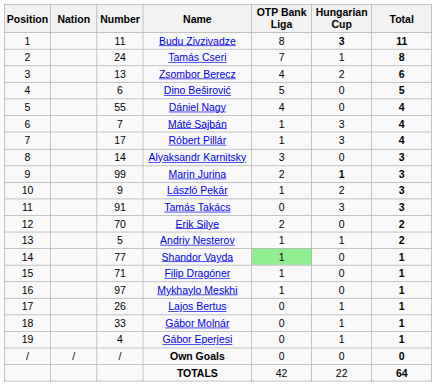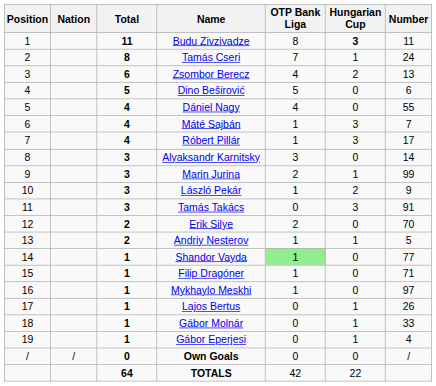 <table class="wikitable" style="font-size: 95%; text-align: center;">
 <tr>
 <th width=60>Position</th>
 <th width=60>Nation</th>
-<th width=60>Number</th>
+<th width=80>Total</th>
 <th width=150>Name</th>
 <th width=80>OTP Bank Liga</th>
 <th width=80>Hungarian Cup</th>
-<th width=80>Total</th>
+<th width=60>Number</th>
 </tr>
 <tr>
 <td>1</td>
 <td></td>
-<td>11</td>
+<td><strong>11</strong></td>
 <td><a href='#'>Budu Zivzivadze</a></td>
 <td>8</td>
 <td><strong>3</strong></td>
-<td><strong>11</strong></td>
+<td>11</td>
 </tr>
 <tr>
 <td>2</td>
 <td></td>
-<td>24</td>
+<td><strong>8</strong></td>
 <td><a href='#'>Tamás Cseri</a></td>
 <td>7</td>
 <td>1</td>
-<td><strong>8</strong></td>
+<td>24</td>
 </tr>
 <tr>
 <td>3</td>
 <td></td>
-<td>13</td>
+<td><strong>6</strong></td>
 <td><a href='#'>Zsombor Berecz</a></td>
 <td>4</td>
 <td>2</td>
-<td><strong>6</strong></td>
+<td>13</td>
 </tr>
 <tr>
 <td>4</td>
 <td></td>
-<td>6</td>
+<td><strong>5</strong></td>
 <td><a href='#'>Dino Beširović</a></td>
 <td>5</td>
 <td>0</td>
-<td><strong>5</strong></td>
+<td>6</td>
 </tr>
 <tr>
 <td>5</td>
 <td></td>
-<td>55</td>
+<td><strong>4</strong></td>
 <td><a href='#'>Dániel Nagy</a></td>
 <td>4</td>
 <td>0</td>
-<td><strong>4</strong></td>
+<td>55</td>
 </tr>
 <tr>
 <td>6</td>
 <td></td>
-<td>7</td>
+<td><strong>4</strong></td>
 <td><a href='#'>Máté Sajbán</a></td>
 <td>1</td>
 <td>3</td>
-<td><strong>4</strong></td>
+<td>7</td>
 </tr>
 <tr>
 <td>7</td>
 <td></td>
-<td>17</td>
+<td><strong>4</strong></td>
 <td><a href='#'>Róbert Pillár</a></td>
 <td>1</td>
 <td>3</td>
-<td><strong>4</strong></td>
+<td>17</td>
 </tr>
 <tr>
 <td>8</td>
 <td></td>
-<td>14</td>
+<td><strong>3</strong></td>
 <td><a href='#'>Alyaksandr Karnitsky</a></td>
 <td>3</td>
 <td>0</td>
-<td><strong>3</strong></td>
+<td>14</td>
 </tr>
 <tr>
 <td>9</td>
 <td></td>
-<td>99</td>
+<td><strong>3</strong></td>
 <td><a href='#'>Marin Jurina</a></td>
 <td>2</td>
-<td><strong>1</strong></td>
-<td><strong>3</strong></td>
+<td>1</td>
+<td>99</td>
 </tr>
 <tr>
 <td>10</td>
 <td></td>
-<td>9</td>
+<td><strong>3</strong></td>
 <td><a href='#'>László Pekár</a></td>
 <td>1</td>
 <td>2</td>
-<td><strong>3</strong></td>
+<td>9</td>
 </tr>
 <tr>
 <td>11</td>
 <td></td>
-<td>91</td>
+<td><strong>3</strong></td>
 <td><a href='#'>Tamás Takács</a></td>
 <td>0</td>
 <td>3</td>
-<td><strong>3</strong></td>
+<td>91</td>
 </tr>
 <tr>
 <td>12</td>
 <td></td>
-<td>70</td>
+<td><strong>2</strong></td>
 <td><a href='#'>Erik Silye</a></td>
 <td>2</td>
 <td>0</td>
-<td><strong>2</strong></td>
+<td>70</td>
 </tr>
 <tr>
 <td>13</td>
 <td></td>
-<td>5</td>
+<td><strong>2</strong></td>
 <td><a href='#'>Andriy Nesterov</a></td>
 <td>1</td>
 <td>1</td>
-<td><strong>2</strong></td>
+<td>5</td>
 </tr>
 <tr>
 <td>14</td>
 <td></td>
-<td>77</td>
+<td><strong>1</strong></td>
 <td><a href='#'>Shandor Vayda</a></td>
 <td style="background: lightgreen;">1</td>
 <td>0</td>
-<td><strong>1</strong></td>
+<td>77</td>
 </tr>
 <tr>
 <td>15</td>
 <td></td>
-<td>71</td>
+<td><strong>1</strong></td>
 <td><a href='#'>Filip Dragóner</a></td>
 <td>1</td>
 <td>0</td>
-<td><strong>1</strong></td>
+<td>71</td>
 </tr>
 <tr>
 <td>16</td>
 <td></td>
-<td>97</td>
+<td><strong>1</strong></td>
 <td><a href='#'>Mykhaylo Meskhi</a></td>
 <td>1</td>
 <td>0</td>
-<td><strong>1</strong></td>
+<td>97</td>
 </tr>
 <tr>
 <td>17</td>
 <td></td>
-<td>26</td>
+<td><strong>1</strong></td>
 <td><a href='#'>Lajos Bertus</a></td>
 <td>0</td>
 <td>1</td>
-<td><strong>1</strong></td>
+<td>26</td>
 </tr>
 <tr>
 <td>18</td>
 <td></td>
-<td>33</td>
+<td><strong>1</strong></td>
 <td><a href='#'>Gábor Molnár</a></td>
 <td>0</td>
 <td>1</td>
-<td><strong>1</strong></td>
+<td>33</td>
 </tr>
 <tr>
 <td>19</td>
 <td></td>
-<td>4</td>
+<td><strong>1</strong></td>
 <td><a href='#'>Gábor Eperjesi</a></td>
 <td>0</td>
 <td>1</td>
-<td><strong>1</strong></td>
+<td>4</td>
 </tr>
 <tr>
 <td>/</td>
 <td>/</td>
-<td>/</td>
+<td><strong>0</strong></td>
 <td><strong>Own Goals</strong></td>
 <td>0</td>
 <td>0</td>
-<td><strong>0</strong></td>
+<td>/</td>
 </tr>
 <tr>
 <td></td>
 <td></td>
-<td></td>
+<td><strong>64</strong></td>
 <td><strong>TOTALS</strong></td>
 <td>42</td>
 <td>22</td>
-<td><strong>64</strong></td>
+<td></td>
 </tr>
 </table>
